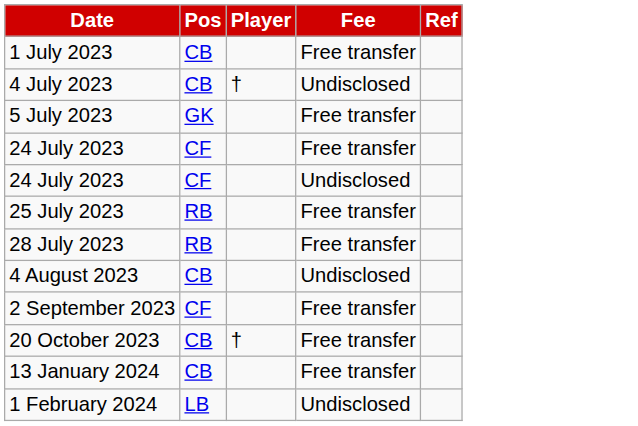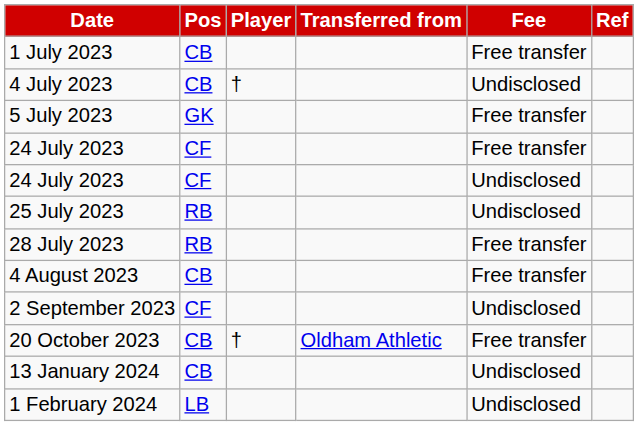 <table class="wikitable plainrowheaders sortable">
 <tr>
 <th style="color:#ffffff; background:#D00000;">Date</th>
 <th style="color:#ffffff; background:#D00000;">Pos</th>
 <th style="color:#ffffff; background:#D00000;">Player</th>
+<th style="color:#ffffff; background:#D00000;">Transferred from</th>
 <th style="color:#ffffff; background:#D00000;">Fee</th>
 <th style="color:#ffffff; background:#D00000;">Ref</th>
 </tr>
 <tr>
 <td>1 July 2023</td>
 <td><a href='#'>CB</a></td>
+<td></td>
 <td></td>
 <td>Free transfer</td>
 <td></td>
 </tr>
 <tr>
 <td>4 July 2023</td>
 <td><a href='#'>CB</a></td>
 <td> †</td>
+<td></td>
 <td>Undisclosed</td>
 <td></td>
 </tr>
 <tr>
 <td>5 July 2023</td>
 <td><a href='#'>GK</a></td>
+<td></td>
 <td></td>
 <td>Free transfer</td>
 <td></td>
 </tr>
 <tr>
 <td>24 July 2023</td>
 <td><a href='#'>CF</a></td>
 <td></td>
+<td></td>
 <td>Free transfer</td>
 <td></td>
 </tr>
 <tr>
 <td>24 July 2023</td>
 <td><a href='#'>CF</a></td>
+<td></td>
 <td></td>
 <td>Undisclosed</td>
 <td></td>
 </tr>
 <tr>
 <td>25 July 2023</td>
 <td><a href='#'>RB</a></td>
 <td></td>
-<td>Free transfer</td>
+<td></td>
+<td>Undisclosed</td>
 <td></td>
 </tr>
 <tr>
 <td>28 July 2023</td>
 <td><a href='#'>RB</a></td>
+<td></td>
 <td></td>
 <td>Free transfer</td>
 <td></td>
 </tr>
 <tr>
 <td>4 August 2023</td>
 <td><a href='#'>CB</a></td>
 <td></td>
-<td>Undisclosed</td>
+<td></td>
+<td>Free transfer</td>
 <td></td>
 </tr>
 <tr>
 <td>2 September 2023</td>
 <td><a href='#'>CF</a></td>
 <td></td>
-<td>Free transfer</td>
+<td></td>
+<td>Undisclosed</td>
 <td></td>
 </tr>
 <tr>
 <td>20 October 2023</td>
 <td><a href='#'>CB</a></td>
 <td> †</td>
+<td> <a href='#'>Oldham Athletic</a></td>
 <td>Free transfer</td>
 <td></td>
 </tr>
 <tr>
 <td>13 January 2024</td>
 <td><a href='#'>CB</a></td>
 <td></td>
-<td>Free transfer</td>
+<td></td>
+<td>Undisclosed</td>
 <td></td>
 </tr>
 <tr>
 <td>1 February 2024</td>
 <td><a href='#'>LB</a></td>
 <td></td>
+<td></td>
 <td>Undisclosed</td>
 <td></td>
 </tr>
 </table>
